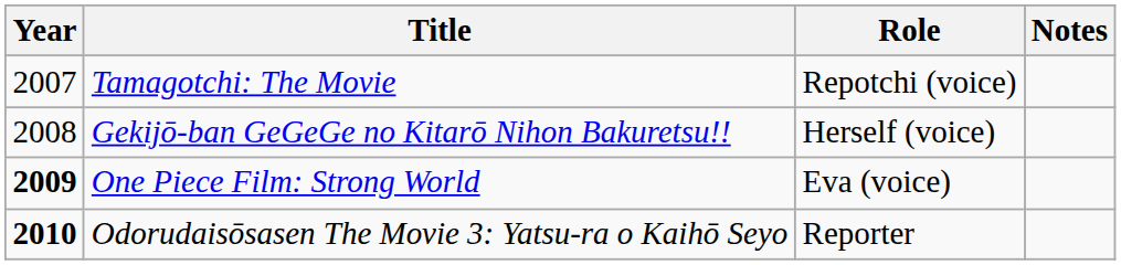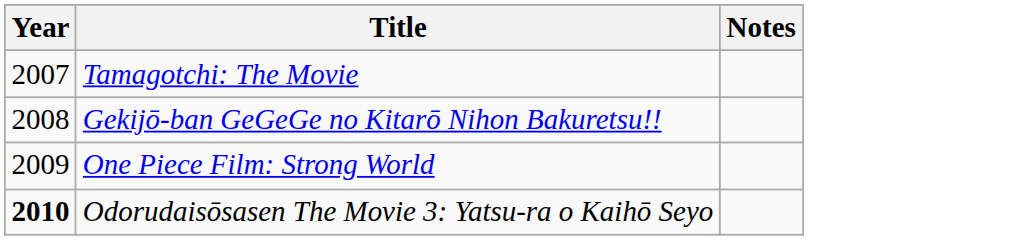 <table class="wikitable">
 <tr>
 <th>Year</th>
 <th>Title</th>
-<th>Role</th>
 <th>Notes</th>
 </tr>
 <tr>
 <td>2007</td>
 <td><em><a href='#'>Tamagotchi: The Movie</a></em></td>
-<td>Repotchi (voice)</td>
 <td></td>
 </tr>
 <tr>
 <td>2008</td>
 <td><em><a href='#'>Gekijō-ban GeGeGe no Kitarō Nihon Bakuretsu!!</a></em></td>
-<td>Herself (voice)</td>
 <td></td>
 </tr>
 <tr>
-<td><strong>2009</strong></td>
+<td>2009</td>
 <td><em><a href='#'>One Piece Film: Strong World</a></em></td>
-<td>Eva (voice)</td>
 <td></td>
 </tr>
 <tr>
 <td><strong>2010</strong></td>
 <td><em>Odorudaisōsasen The Movie 3: Yatsu-ra o Kaihō Seyo</em></td>
-<td>Reporter</td>
 <td></td>
 </tr>
 </table>
